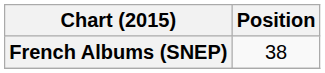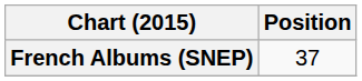 <table class="wikitable sortable plainrowheaders" style="text-align:center">
 <tr>
 <th scope="col">Chart (2015)</th>
 <th scope="col">Position</th>
 </tr>
 <tr>
 <th scope="row">French Albums (SNEP)</th>
-<td>38</td>
+<td>37</td>
 </tr>
 <tr>
 </tr>
 </table>
